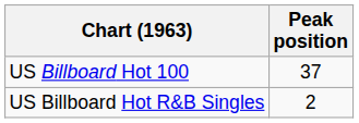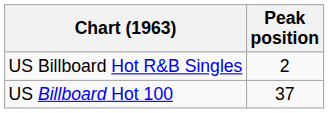 <table class="wikitable sortable">
 <tr>
 <th>Chart (1963)</th>
 <th>Peak<br>position</th>
 </tr>
 <tr>
+<td align="left">US  Billboard <a href='#'>Hot R&B Singles</a></td>
+<td align="center">2</td>
+</tr>
+<tr>
 <td align="left">US <a href='#'><em>Billboard</em> Hot 100</a></td>
 <td align="center">37</td>
 </tr>
-<tr>
-<td align="left">US  Billboard <a href='#'>Hot R&B Singles</a></td>
-<td align="center">2</td>
-</tr>
 </table>
